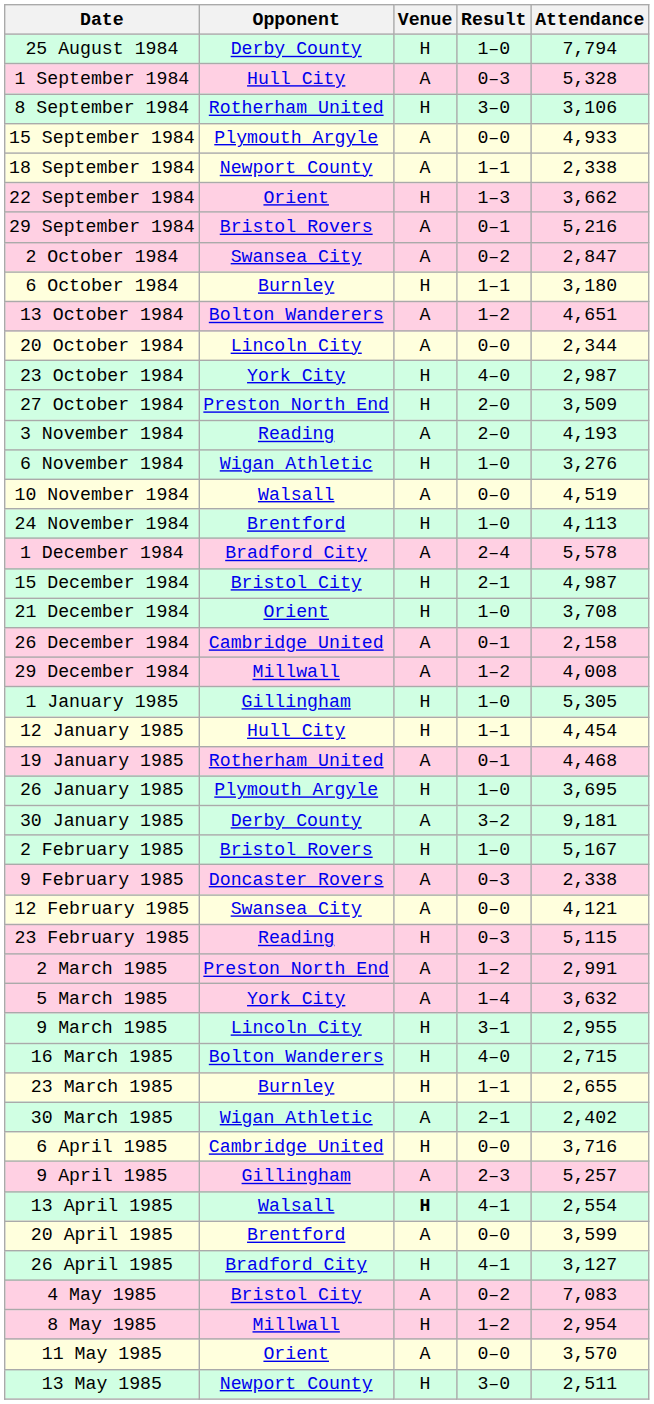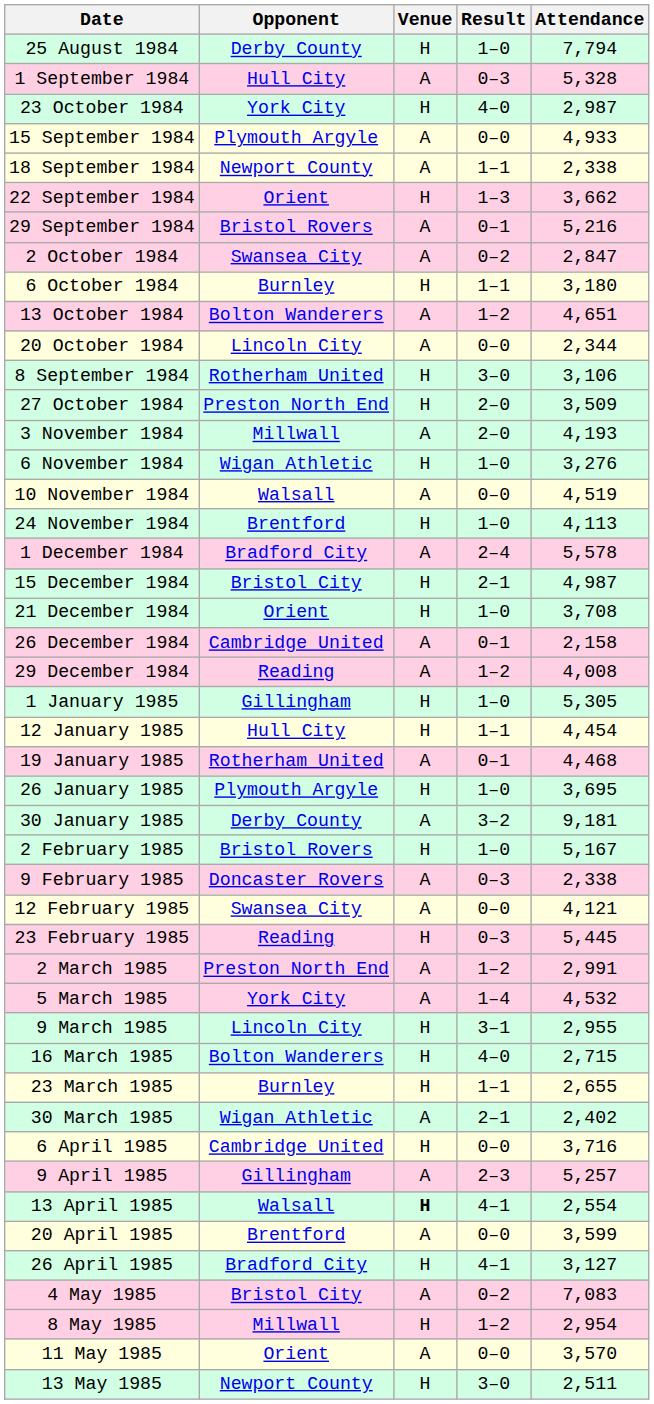 <table class="wikitable" style="text-align:center">
 <tr>
 <th>Date</th>
 <th>Opponent</th>
 <th>Venue</th>
 <th>Result</th>
 <th>Attendance</th>
 </tr>
 <tr style="background-color: #d0ffe3;">
 <td>25 August 1984</td>
 <td><a href='#'>Derby County</a></td>
 <td>H</td>
 <td>1–0</td>
 <td>7,794</td>
 </tr>
 <tr style="background-color: #ffd0e3;">
 <td>1 September 1984</td>
 <td><a href='#'>Hull City</a></td>
 <td>A</td>
 <td>0–3</td>
 <td>5,328</td>
 </tr>
 <tr style="background-color: #d0ffe3;">
-<td>8 September 1984</td>
-<td><a href='#'>Rotherham United</a></td>
+<td>23 October 1984</td>
+<td><a href='#'>York City</a></td>
 <td>H</td>
-<td>3–0</td>
-<td>3,106</td>
+<td>4–0</td>
+<td>2,987</td>
 </tr>
 <tr style="background-color: #ffffdd;">
 <td>15 September 1984</td>
 <td><a href='#'>Plymouth Argyle</a></td>
 <td>A</td>
 <td>0–0</td>
 <td>4,933</td>
 </tr>
 <tr style="background-color: #ffffdd;">
 <td>18 September 1984</td>
 <td><a href='#'>Newport County</a></td>
 <td>A</td>
 <td>1–1</td>
 <td>2,338</td>
 </tr>
 <tr style="background-color: #ffd0e3;">
 <td>22 September 1984</td>
 <td><a href='#'>Orient</a></td>
 <td>H</td>
 <td>1–3</td>
 <td>3,662</td>
 </tr>
 <tr style="background-color: #ffd0e3;">
 <td>29 September 1984</td>
 <td><a href='#'>Bristol Rovers</a></td>
 <td>A</td>
 <td>0–1</td>
 <td>5,216</td>
 </tr>
 <tr style="background-color: #ffd0e3;">
 <td>2 October 1984</td>
 <td><a href='#'>Swansea City</a></td>
 <td>A</td>
 <td>0–2</td>
 <td>2,847</td>
 </tr>
 <tr style="background-color: #ffffdd;">
 <td>6 October 1984</td>
 <td><a href='#'>Burnley</a></td>
 <td>H</td>
 <td>1–1</td>
 <td>3,180</td>
 </tr>
 <tr style="background-color: #ffd0e3;">
 <td>13 October 1984</td>
 <td><a href='#'>Bolton Wanderers</a></td>
 <td>A</td>
 <td>1–2</td>
 <td>4,651</td>
 </tr>
 <tr style="background-color: #ffffdd;">
 <td>20 October 1984</td>
 <td><a href='#'>Lincoln City</a></td>
 <td>A</td>
 <td>0–0</td>
 <td>2,344</td>
 </tr>
 <tr style="background-color: #d0ffe3;">
-<td>23 October 1984</td>
-<td><a href='#'>York City</a></td>
+<td>8 September 1984</td>
+<td><a href='#'>Rotherham United</a></td>
 <td>H</td>
-<td>4–0</td>
-<td>2,987</td>
+<td>3–0</td>
+<td>3,106</td>
 </tr>
 <tr style="background-color: #d0ffe3;">
 <td>27 October 1984</td>
 <td><a href='#'>Preston North End</a></td>
 <td>H</td>
 <td>2–0</td>
 <td>3,509</td>
 </tr>
 <tr style="background-color: #d0ffe3;">
 <td>3 November 1984</td>
-<td><a href='#'>Reading</a></td>
+<td><a href='#'>Millwall</a></td>
 <td>A</td>
 <td>2–0</td>
 <td>4,193</td>
 </tr>
 <tr style="background-color: #d0ffe3;">
 <td>6 November 1984</td>
 <td><a href='#'>Wigan Athletic</a></td>
 <td>H</td>
 <td>1–0</td>
 <td>3,276</td>
 </tr>
 <tr style="background-color: #ffffdd;">
 <td>10 November 1984</td>
 <td><a href='#'>Walsall</a></td>
 <td>A</td>
 <td>0–0</td>
 <td>4,519</td>
 </tr>
 <tr style="background-color: #d0ffe3;">
 <td>24 November 1984</td>
 <td><a href='#'>Brentford</a></td>
 <td>H</td>
 <td>1–0</td>
 <td>4,113</td>
 </tr>
 <tr style="background-color: #ffd0e3;">
 <td>1 December 1984</td>
 <td><a href='#'>Bradford City</a></td>
 <td>A</td>
 <td>2–4</td>
 <td>5,578</td>
 </tr>
 <tr style="background-color: #d0ffe3;">
 <td>15 December 1984</td>
 <td><a href='#'>Bristol City</a></td>
 <td>H</td>
 <td>2–1</td>
 <td>4,987</td>
 </tr>
 <tr style="background-color: #d0ffe3;">
 <td>21 December 1984</td>
 <td><a href='#'>Orient</a></td>
 <td>H</td>
 <td>1–0</td>
 <td>3,708</td>
 </tr>
 <tr style="background-color: #ffd0e3;">
 <td>26 December 1984</td>
 <td><a href='#'>Cambridge United</a></td>
 <td>A</td>
 <td>0–1</td>
 <td>2,158</td>
 </tr>
 <tr style="background-color: #ffd0e3;">
 <td>29 December 1984</td>
-<td><a href='#'>Millwall</a></td>
+<td><a href='#'>Reading</a></td>
 <td>A</td>
 <td>1–2</td>
 <td>4,008</td>
 </tr>
 <tr style="background-color: #d0ffe3;">
 <td>1 January 1985</td>
 <td><a href='#'>Gillingham</a></td>
 <td>H</td>
 <td>1–0</td>
 <td>5,305</td>
 </tr>
 <tr style="background-color: #ffffdd;">
 <td>12 January 1985</td>
 <td><a href='#'>Hull City</a></td>
 <td>H</td>
 <td>1–1</td>
 <td>4,454</td>
 </tr>
 <tr style="background-color: #ffd0e3;">
 <td>19 January 1985</td>
 <td><a href='#'>Rotherham United</a></td>
 <td>A</td>
 <td>0–1</td>
 <td>4,468</td>
 </tr>
 <tr style="background-color: #d0ffe3;">
 <td>26 January 1985</td>
 <td><a href='#'>Plymouth Argyle</a></td>
 <td>H</td>
 <td>1–0</td>
 <td>3,695</td>
 </tr>
 <tr style="background-color: #d0ffe3;">
 <td>30 January 1985</td>
 <td><a href='#'>Derby County</a></td>
 <td>A</td>
 <td>3–2</td>
 <td>9,181</td>
 </tr>
 <tr style="background-color: #d0ffe3;">
 <td>2 February 1985</td>
 <td><a href='#'>Bristol Rovers</a></td>
 <td>H</td>
 <td>1–0</td>
 <td>5,167</td>
 </tr>
 <tr style="background-color: #ffd0e3;">
 <td>9 February 1985</td>
 <td><a href='#'>Doncaster Rovers</a></td>
 <td>A</td>
 <td>0–3</td>
 <td>2,338</td>
 </tr>
 <tr style="background-color: #ffffdd;">
 <td>12 February 1985</td>
 <td><a href='#'>Swansea City</a></td>
 <td>A</td>
 <td>0–0</td>
 <td>4,121</td>
 </tr>
 <tr style="background-color: #ffd0e3;">
 <td>23 February 1985</td>
 <td><a href='#'>Reading</a></td>
 <td>H</td>
 <td>0–3</td>
-<td>5,115</td>
+<td>5,445</td>
 </tr>
 <tr style="background-color: #ffd0e3;">
 <td>2 March 1985</td>
 <td><a href='#'>Preston North End</a></td>
 <td>A</td>
 <td>1–2</td>
 <td>2,991</td>
 </tr>
 <tr style="background-color: #ffd0e3;">
 <td>5 March 1985</td>
 <td><a href='#'>York City</a></td>
 <td>A</td>
 <td>1–4</td>
-<td>3,632</td>
+<td>4,532</td>
 </tr>
 <tr style="background-color: #d0ffe3;">
 <td>9 March 1985</td>
 <td><a href='#'>Lincoln City</a></td>
 <td>H</td>
 <td>3–1</td>
 <td>2,955</td>
 </tr>
 <tr style="background-color: #d0ffe3;">
 <td>16 March 1985</td>
 <td><a href='#'>Bolton Wanderers</a></td>
 <td>H</td>
 <td>4–0</td>
 <td>2,715</td>
 </tr>
 <tr style="background-color: #ffffdd;">
 <td>23 March 1985</td>
 <td><a href='#'>Burnley</a></td>
 <td>H</td>
 <td>1–1</td>
 <td>2,655</td>
 </tr>
 <tr style="background-color: #d0ffe3;">
 <td>30 March 1985</td>
 <td><a href='#'>Wigan Athletic</a></td>
 <td>A</td>
 <td>2–1</td>
 <td>2,402</td>
 </tr>
 <tr style="background-color: #ffffdd;">
 <td>6 April 1985</td>
 <td><a href='#'>Cambridge United</a></td>
 <td>H</td>
 <td>0–0</td>
 <td>3,716</td>
 </tr>
 <tr style="background-color: #ffd0e3;">
 <td>9 April 1985</td>
 <td><a href='#'>Gillingham</a></td>
 <td>A</td>
 <td>2–3</td>
 <td>5,257</td>
 </tr>
 <tr style="background-color: #d0ffe3;">
 <td>13 April 1985</td>
 <td><a href='#'>Walsall</a></td>
 <td><strong>H</strong></td>
 <td>4–1</td>
 <td>2,554</td>
 </tr>
 <tr style="background-color: #ffffdd;">
 <td>20 April 1985</td>
 <td><a href='#'>Brentford</a></td>
 <td>A</td>
 <td>0–0</td>
 <td>3,599</td>
 </tr>
 <tr style="background-color: #d0ffe3;">
 <td>26 April 1985</td>
 <td><a href='#'>Bradford City</a></td>
 <td>H</td>
 <td>4–1</td>
 <td>3,127</td>
 </tr>
 <tr style="background-color: #ffd0e3;">
 <td>4 May 1985</td>
 <td><a href='#'>Bristol City</a></td>
 <td>A</td>
 <td>0–2</td>
 <td>7,083</td>
 </tr>
 <tr style="background-color: #ffd0e3;">
 <td>8 May 1985</td>
 <td><a href='#'>Millwall</a></td>
 <td>H</td>
 <td>1–2</td>
 <td>2,954</td>
 </tr>
 <tr style="background-color: #ffffdd;">
 <td>11 May 1985</td>
 <td><a href='#'>Orient</a></td>
 <td>A</td>
 <td>0–0</td>
 <td>3,570</td>
 </tr>
 <tr style="background-color: #d0ffe3;">
 <td>13 May 1985</td>
 <td><a href='#'>Newport County</a></td>
 <td>H</td>
 <td>3–0</td>
 <td>2,511</td>
 </tr>
 </table>
